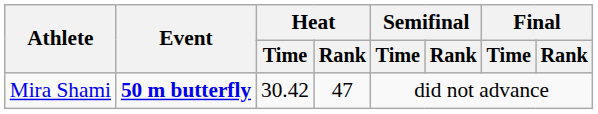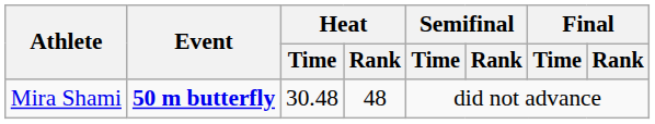 <table class=wikitable style="font-size:90%">
 <tr>
 <th rowspan="2">Athlete</th>
 <th rowspan="2">Event</th>
 <th colspan="2">Heat</th>
 <th colspan="2">Semifinal</th>
 <th colspan="2">Final</th>
 </tr>
 <tr style="font-size:95%">
 <th>Time</th>
 <th>Rank</th>
 <th>Time</th>
 <th>Rank</th>
 <th>Time</th>
 <th>Rank</th>
 </tr>
 <tr align=center>
 <td align=left><a href='#'>Mira Shami</a></td>
 <td align=left><strong><a href='#'>50 m butterfly</a></strong></td>
-<td>30.42</td>
-<td>47</td>
+<td>30.48</td>
+<td>48</td>
 <td colspan=4>did not advance</td>
 </tr>
 </table>
